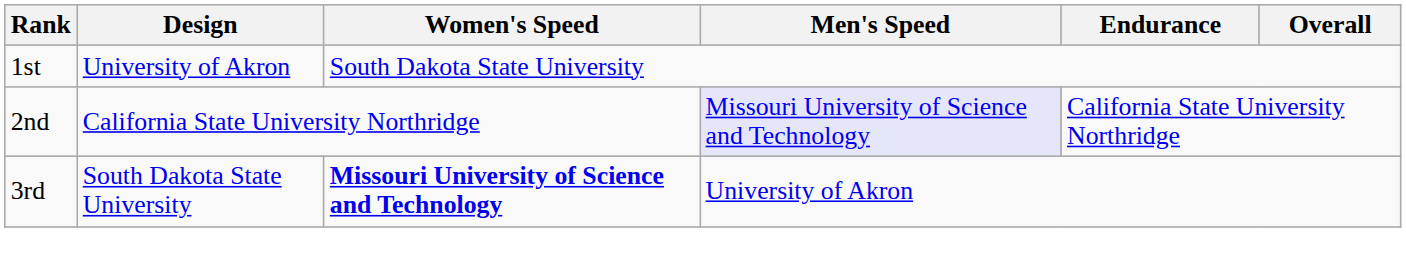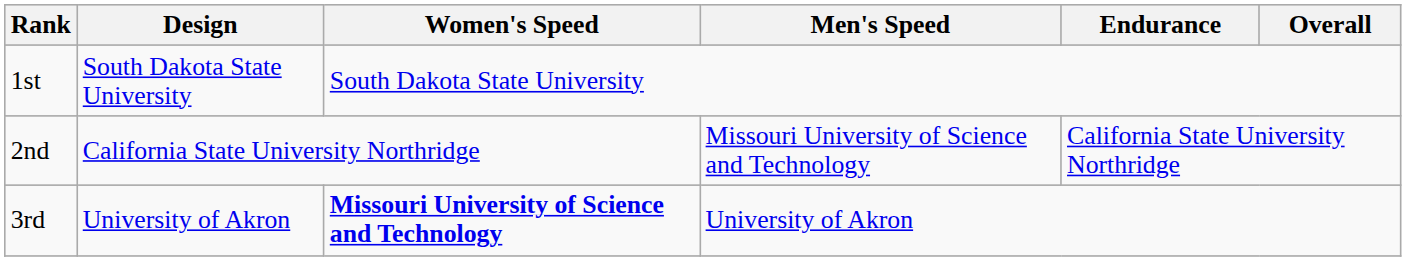 <table class="wikitable mw-collapsible">
 <tr>
 <th>Rank</th>
 <th>Design</th>
 <th>Women's Speed</th>
 <th>Men's Speed</th>
 <th>Endurance</th>
 <th>Overall</th>
 </tr>
 <tr>
 <td>1st</td>
-<td><a href='#'>University of Akron</a></td>
+<td><a href='#'>South Dakota State University</a></td>
 <td colspan="4"><a href='#'>South Dakota State University</a></td>
 </tr>
 <tr>
 <td>2nd</td>
 <td colspan="2"><a href='#'>California State University Northridge</a></td>
-<td style="background: lavender;"><a href='#'>Missouri University of Science and Technology</a></td>
+<td><a href='#'>Missouri University of Science and Technology</a></td>
 <td colspan="2"><a href='#'>California State University Northridge</a></td>
 </tr>
 <tr>
 <td>3rd</td>
-<td><a href='#'>South Dakota State University</a></td>
+<td><a href='#'>University of Akron</a></td>
 <td><strong><a href='#'>Missouri University of Science and Technology</a></strong></td>
 <td colspan="3"><a href='#'>University of Akron</a></td>
 </tr>
 </table>
